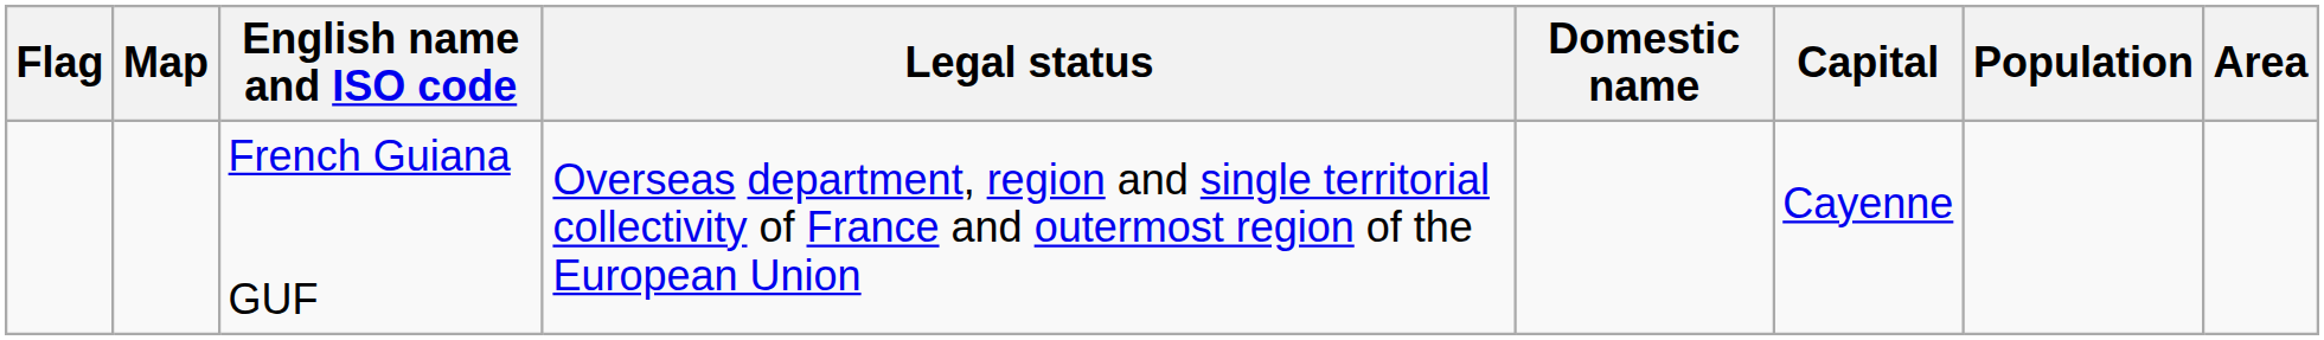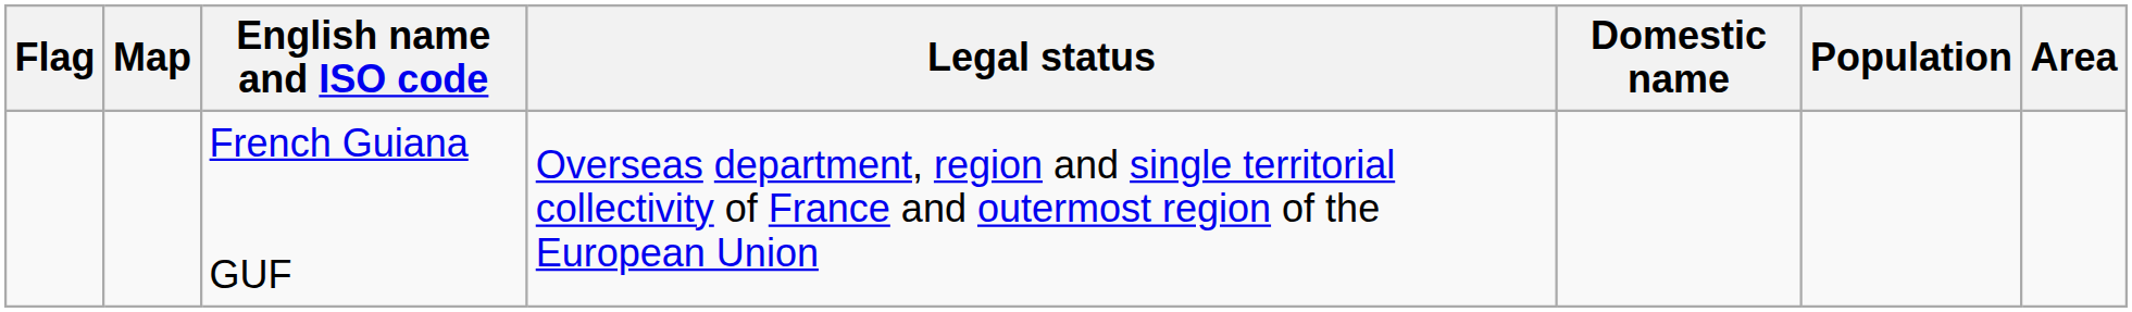 <table class="wikitable sortable">
 <tr>
 <th class="unsortable">Flag</th>
 <th class="unsortable">Map</th>
 <th>English name and <a href='#'>ISO code</a></th>
 <th>Legal status</th>
 <th>Domestic name</th>
-<th>Capital</th>
 <th>Population</th>
 <th>Area</th>
 </tr>
 <tr>
 <td></td>
 <td></td>
 <td><a href='#'>French Guiana</a><br><br><br>GUF</td>
 <td><a href='#'>Overseas</a> <a href='#'>department</a>, <a href='#'>region</a> and <a href='#'>single territorial collectivity</a> of <a href='#'>France</a> and <a href='#'>outermost region</a> of the <a href='#'>European Union</a></td>
 <td></td>
-<td><a href='#'>Cayenne</a><br><br></td>
 <td align=right></td>
 <td></td>
 </tr>
 </table>
